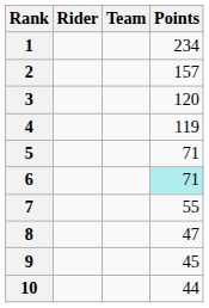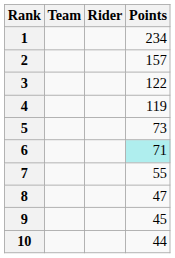 <table class="wikitable">
 <tr>
 <th scope="col">Rank</th>
+<th scope="col">Team</th>
 <th scope="col">Rider</th>
-<th scope="col">Team</th>
 <th scope="col">Points</th>
 </tr>
 <tr>
 <th scope="row">1</th>
+<td></td>
 <td> </td>
-<td></td>
 <td align="right">234</td>
 </tr>
 <tr>
 <th scope="row">2</th>
+<td></td>
 <td> </td>
-<td></td>
 <td align="right">157</td>
 </tr>
 <tr>
 <th scope="row">3</th>
 <td></td>
 <td></td>
-<td align="right">120</td>
+<td align="right">122</td>
 </tr>
 <tr>
 <th scope="row">4</th>
 <td></td>
 <td></td>
 <td align="right">119</td>
 </tr>
 <tr>
 <th scope="row">5</th>
 <td></td>
 <td></td>
-<td align="right">71</td>
+<td align="right">73</td>
 </tr>
 <tr>
 <th scope="row">6</th>
 <td></td>
 <td></td>
 <td align="right" style="background: paleturquoise;">71</td>
 </tr>
 <tr>
 <th scope="row">7</th>
 <td></td>
 <td></td>
 <td align="right">55</td>
 </tr>
 <tr>
 <th scope="row">8</th>
 <td></td>
 <td></td>
 <td align="right">47</td>
 </tr>
 <tr>
 <th scope="row">9</th>
 <td></td>
 <td></td>
 <td align="right">45</td>
 </tr>
 <tr>
 <th scope="row">10</th>
 <td></td>
 <td></td>
 <td align="right">44</td>
 </tr>
 </table>
